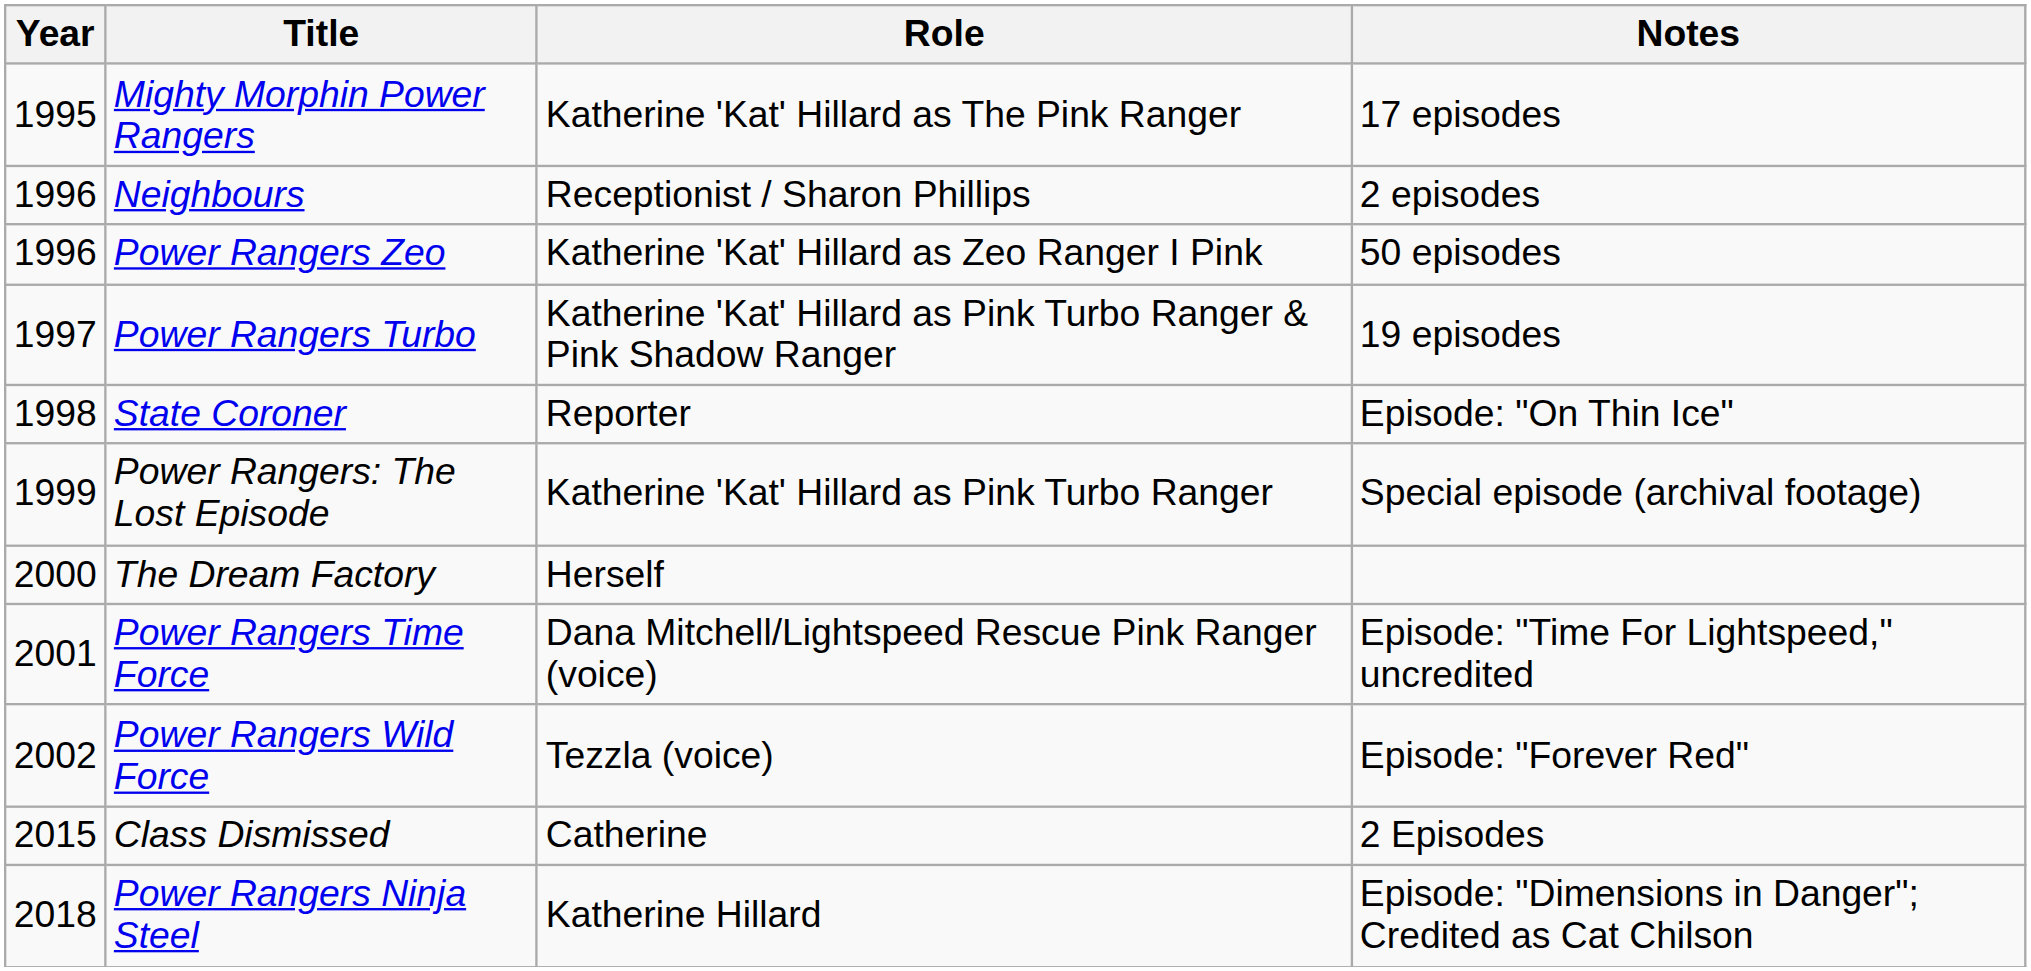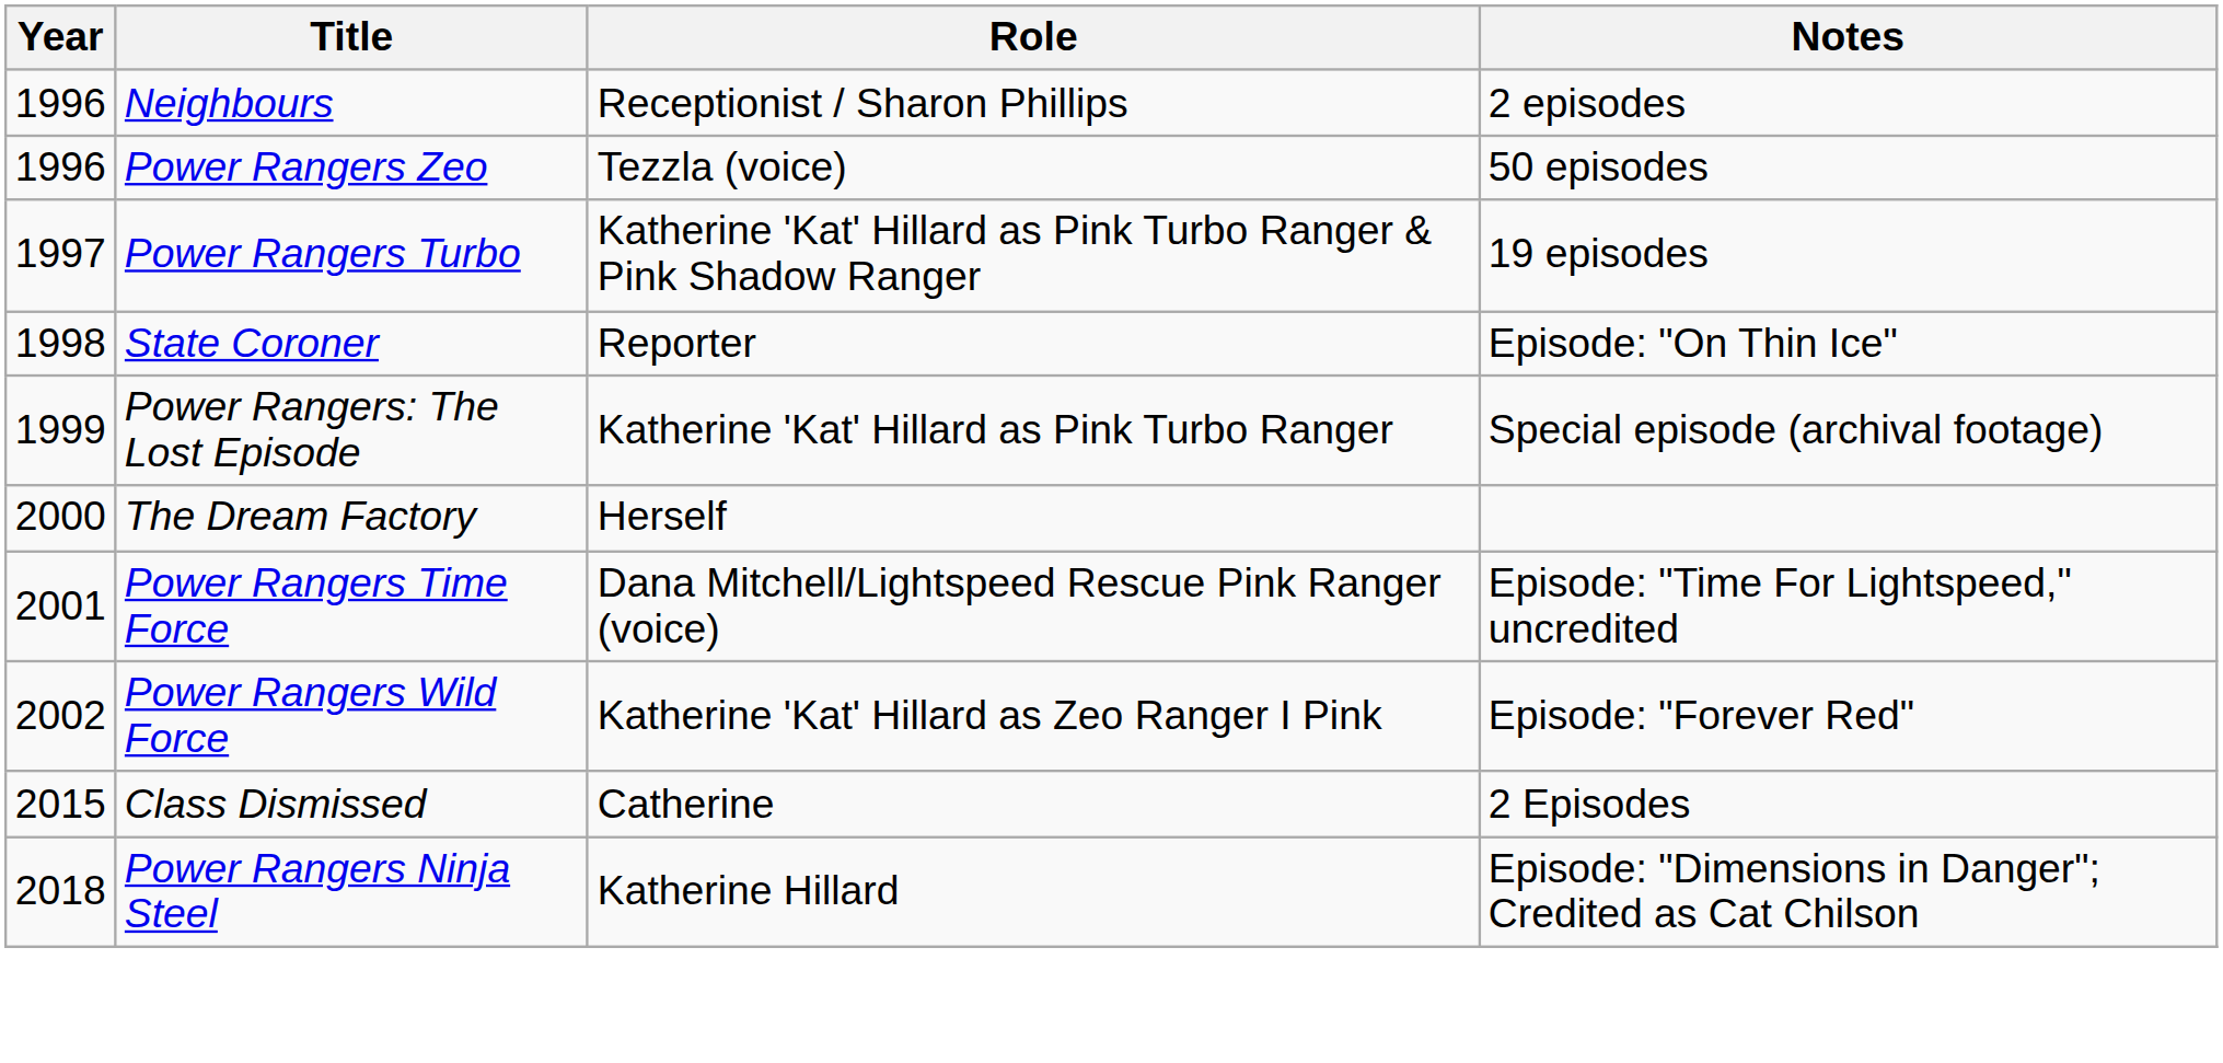 <table class = "wikitable sortable">
 <tr>
 <th>Year</th>
 <th>Title</th>
 <th>Role</th>
 <th class = "unsortable">Notes</th>
-</tr>
-<tr>
-<td>1995</td>
-<td><em><a href='#'>Mighty Morphin Power Rangers</a></em></td>
-<td>Katherine 'Kat' Hillard as The Pink Ranger</td>
-<td>17 episodes</td>
 </tr>
 <tr>
 <td>1996</td>
 <td><em><a href='#'>Neighbours</a></em></td>
 <td>Receptionist / Sharon Phillips</td>
 <td>2 episodes</td>
 </tr>
 <tr>
 <td>1996</td>
 <td><em><a href='#'>Power Rangers Zeo</a></em></td>
-<td>Katherine 'Kat' Hillard as Zeo Ranger I Pink</td>
+<td>Tezzla (voice)</td>
 <td>50 episodes</td>
 </tr>
 <tr>
 <td>1997</td>
 <td><em><a href='#'>Power Rangers Turbo</a></em></td>
 <td>Katherine 'Kat' Hillard as Pink Turbo Ranger & Pink Shadow Ranger</td>
 <td>19 episodes</td>
 </tr>
 <tr>
 <td>1998</td>
 <td><em><a href='#'>State Coroner</a></em></td>
 <td>Reporter</td>
 <td>Episode: "On Thin Ice"</td>
 </tr>
 <tr>
 <td>1999</td>
 <td><em>Power Rangers: The Lost Episode</em></td>
 <td>Katherine 'Kat' Hillard as Pink Turbo Ranger</td>
 <td>Special episode (archival footage)</td>
 </tr>
 <tr>
 <td>2000</td>
 <td><em>The Dream Factory</em></td>
 <td>Herself</td>
 <td></td>
 </tr>
 <tr>
 <td>2001</td>
 <td><em><a href='#'>Power Rangers Time Force</a></em></td>
 <td>Dana Mitchell/Lightspeed Rescue Pink Ranger (voice)</td>
 <td>Episode: "Time For Lightspeed," uncredited</td>
 </tr>
 <tr>
 <td>2002</td>
 <td><em><a href='#'>Power Rangers Wild Force</a></em></td>
-<td>Tezzla (voice)</td>
+<td>Katherine 'Kat' Hillard as Zeo Ranger I Pink</td>
 <td>Episode: "Forever Red"</td>
 </tr>
 <tr>
 <td>2015</td>
 <td><em>Class Dismissed</em></td>
 <td>Catherine</td>
 <td>2 Episodes</td>
 </tr>
 <tr>
 <td>2018</td>
 <td><em><a href='#'>Power Rangers Ninja Steel</a></em></td>
 <td>Katherine Hillard</td>
 <td>Episode: "Dimensions in Danger"; Credited as Cat Chilson</td>
 </tr>
 <tr>
 </tr>
 </table>
